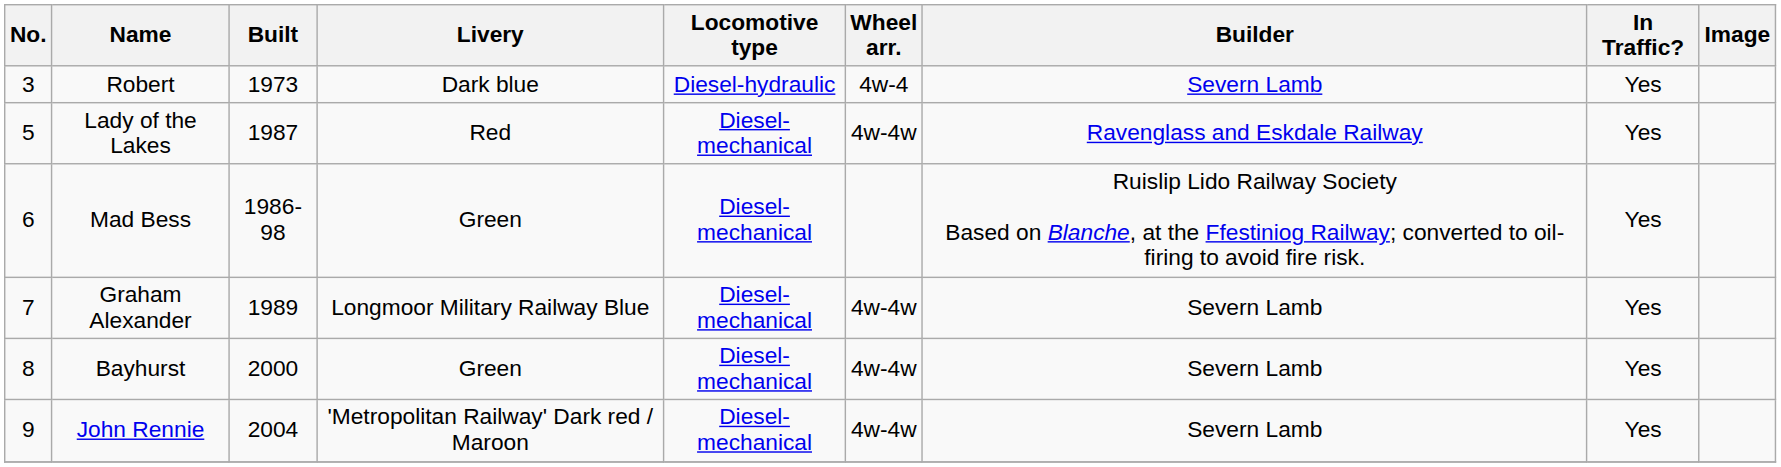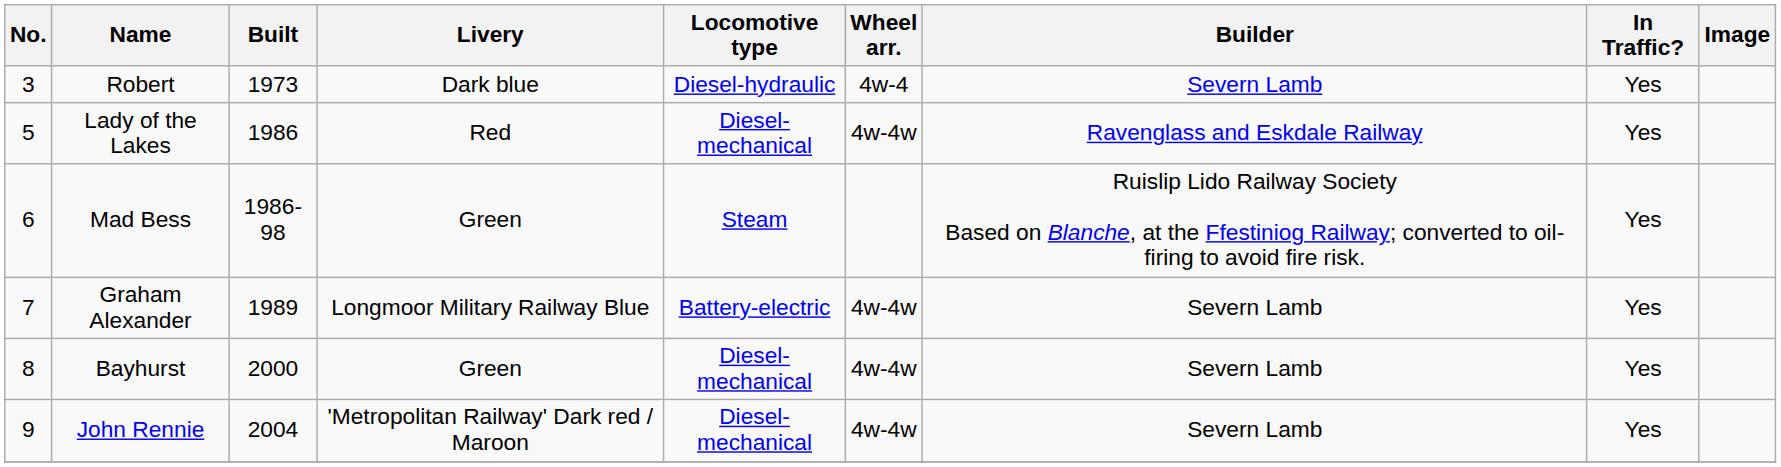 <table class="sort wikitable sortable">
 <tr>
 <th>No.</th>
 <th>Name</th>
 <th>Built</th>
 <th>Livery</th>
 <th>Locomotive type</th>
 <th>Wheel <br>arr.</th>
 <th>Builder</th>
 <th>In Traffic?</th>
 <th>Image</th>
 </tr>
 <tr>
 <td align=center>3</td>
 <td align=center>Robert</td>
 <td align=center>1973</td>
 <td align=center>Dark blue</td>
 <td align=center><a href='#'>Diesel-hydraulic</a></td>
 <td align=center>4w-4</td>
 <td align=center><a href='#'>Severn Lamb</a></td>
 <td align=center>Yes</td>
 <td align=center></td>
 </tr>
 <tr>
 <td align=center>5</td>
 <td align=center>Lady of the Lakes</td>
-<td align=center>1987</td>
+<td align=center>1986</td>
 <td align=center>Red</td>
 <td align=center><a href='#'>Diesel-mechanical</a></td>
 <td align=center>4w-4w</td>
 <td align=center><a href='#'>Ravenglass and Eskdale Railway</a></td>
 <td align=center>Yes</td>
 <td align=center></td>
 </tr>
 <tr>
 <td align=center>6</td>
 <td align=center>Mad Bess</td>
 <td align=center>1986-98</td>
 <td align=center>Green</td>
-<td align=center><a href='#'>Diesel-mechanical</a></td>
+<td align=center><a href='#'>Steam</a></td>
 <td align=center></td>
 <td align=center>Ruislip Lido Railway Society<br><br>Based on <a href='#'><em>Blanche</em></a>, at the <a href='#'>Ffestiniog Railway</a>; converted to oil-firing to avoid fire risk.</td>
 <td align=center>Yes</td>
 <td align=center></td>
 </tr>
 <tr>
 <td align=center>7</td>
 <td align=center>Graham Alexander</td>
 <td align=center>1989</td>
 <td align=center>Longmoor Military Railway Blue</td>
-<td align=center><a href='#'>Diesel-mechanical</a></td>
+<td align=center><a href='#'>Battery-electric</a></td>
 <td align=center>4w-4w</td>
 <td align=center>Severn Lamb</td>
 <td align=center>Yes</td>
 <td align=center></td>
 </tr>
 <tr>
 <td align=center>8</td>
 <td align=center>Bayhurst</td>
 <td align=center>2000</td>
 <td align=center>Green</td>
 <td align=center><a href='#'>Diesel-mechanical</a></td>
 <td align=center>4w-4w</td>
 <td align=center>Severn Lamb</td>
 <td align=center>Yes</td>
 <td align=center></td>
 </tr>
 <tr>
 <td align=center>9</td>
 <td align=center><a href='#'>John Rennie</a></td>
 <td align=center>2004</td>
 <td align=center>'Metropolitan Railway' Dark red / Maroon</td>
 <td align=center><a href='#'>Diesel-mechanical</a></td>
 <td align=center>4w-4w</td>
 <td align=center>Severn Lamb</td>
 <td align=center>Yes</td>
 <td align=center></td>
 </tr>
 <tr>
 </tr>
 </table>
